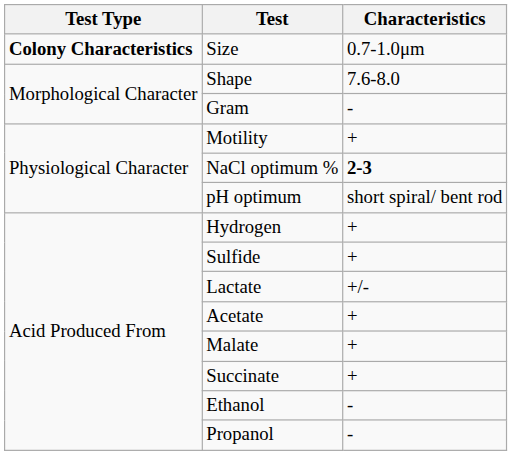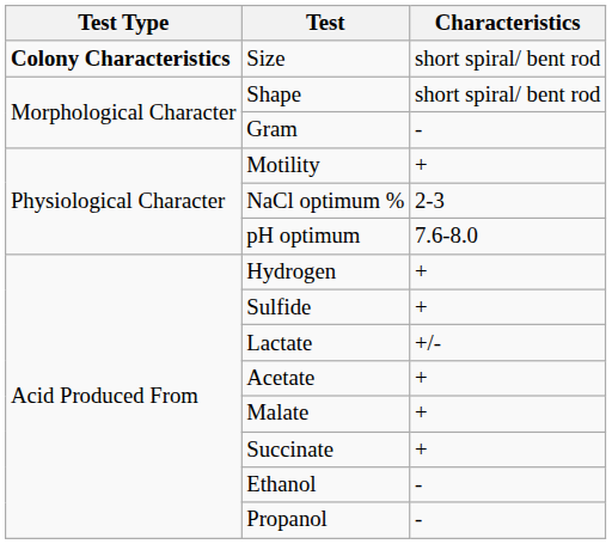 <table class="wikitable">
 <tr>
 <th>Test Type</th>
 <th>Test</th>
 <th>Characteristics</th>
 </tr>
 <tr>
 <td><strong>Colony Characteristics</strong></td>
 <td>Size</td>
-<td>0.7-1.0μm</td>
+<td>short spiral/ bent rod</td>
 </tr>
 <tr>
 <td rowspan="2">Morphological Character</td>
 <td>Shape</td>
-<td>7.6-8.0</td>
+<td>short spiral/ bent rod</td>
 </tr>
 <tr>
 <td>Gram</td>
 <td>-</td>
 </tr>
 <tr>
 <td rowspan="3">Physiological Character</td>
 <td>Motility</td>
 <td>+</td>
 </tr>
 <tr>
 <td>NaCl optimum %</td>
-<td><strong>2-3</strong></td>
+<td>2-3</td>
 </tr>
 <tr>
 <td>pH optimum</td>
-<td>short spiral/ bent rod</td>
+<td>7.6-8.0</td>
 </tr>
 <tr>
 <td rowspan="8">Acid Produced From</td>
 <td>Hydrogen</td>
 <td>+</td>
 </tr>
 <tr>
 <td>Sulfide</td>
 <td>+</td>
 </tr>
 <tr>
 <td>Lactate</td>
 <td>+/-</td>
 </tr>
 <tr>
 <td>Acetate</td>
 <td>+</td>
 </tr>
 <tr>
 <td>Malate</td>
 <td>+</td>
 </tr>
 <tr>
 <td>Succinate</td>
 <td>+</td>
 </tr>
 <tr>
 <td>Ethanol</td>
 <td>-</td>
 </tr>
 <tr>
 <td>Propanol</td>
 <td>-</td>
 </tr>
 </table>
